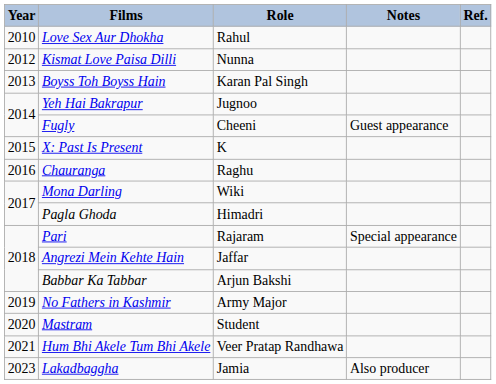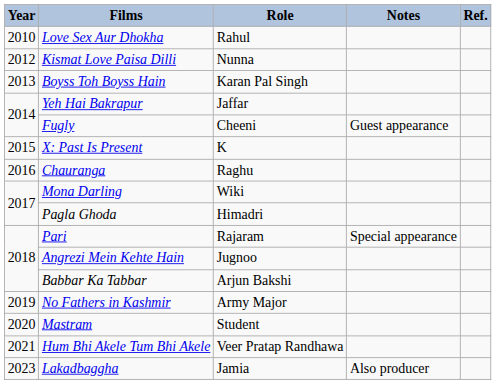 <table class="wikitable sortable" background: #f9f9f9;>
 <tr align="center">
 <th style="background:#B0C4DE;">Year</th>
 <th style="background:#B0C4DE;">Films</th>
 <th style="background:#B0C4DE;">Role</th>
 <th style="background:#B0C4DE;">Notes</th>
 <th style="background:#B0C4DE;">Ref.</th>
 </tr>
 <tr>
 <td>2010</td>
 <td><em><a href='#'>Love Sex Aur Dhokha</a></em></td>
 <td>Rahul</td>
 <td></td>
 <td></td>
 </tr>
 <tr>
 <td>2012</td>
 <td><em><a href='#'>Kismat Love Paisa Dilli</a></em></td>
 <td>Nunna</td>
 <td></td>
 <td></td>
 </tr>
 <tr>
 <td>2013</td>
 <td><em><a href='#'>Boyss Toh Boyss Hain</a></em></td>
 <td>Karan Pal Singh</td>
 <td></td>
 <td></td>
 </tr>
 <tr>
 <td rowspan="2">2014</td>
 <td><em><a href='#'>Yeh Hai Bakrapur</a></em></td>
-<td>Jugnoo</td>
+<td>Jaffar</td>
 <td></td>
 <td></td>
 </tr>
 <tr>
 <td><em><a href='#'>Fugly</a></em></td>
 <td>Cheeni</td>
 <td>Guest appearance</td>
 </tr>
 <tr>
 <td>2015</td>
 <td><em><a href='#'>X: Past Is Present</a></em></td>
 <td>K</td>
 <td></td>
 <td></td>
 </tr>
 <tr>
 <td>2016</td>
 <td><em><a href='#'>Chauranga</a></em></td>
 <td>Raghu</td>
 <td></td>
 <td></td>
 </tr>
 <tr>
 <td rowspan="2">2017</td>
 <td><em><a href='#'>Mona Darling</a></em></td>
 <td>Wiki</td>
 <td></td>
 <td></td>
 </tr>
 <tr>
 <td><em>Pagla Ghoda</em></td>
 <td>Himadri</td>
 <td></td>
 <td></td>
 </tr>
 <tr>
 <td rowspan="3">2018</td>
 <td><em><a href='#'>Pari</a></em></td>
 <td>Rajaram</td>
 <td>Special appearance</td>
 <td></td>
 </tr>
 <tr>
 <td><em><a href='#'>Angrezi Mein Kehte Hain</a></em></td>
-<td>Jaffar</td>
+<td>Jugnoo</td>
 <td></td>
 <td></td>
 </tr>
 <tr>
 <td><em>Babbar Ka Tabbar</em></td>
 <td>Arjun Bakshi</td>
 <td></td>
 <td></td>
 </tr>
 <tr>
 <td>2019</td>
 <td><em><a href='#'>No Fathers in Kashmir</a></em></td>
 <td>Army Major</td>
 <td></td>
 <td></td>
 </tr>
 <tr>
 <td>2020</td>
 <td><em><a href='#'>Mastram</a></em></td>
 <td>Student</td>
 <td></td>
 <td></td>
 </tr>
 <tr>
 <td>2021</td>
 <td><em><a href='#'>Hum Bhi Akele Tum Bhi Akele</a></em></td>
 <td>Veer Pratap Randhawa</td>
 <td></td>
 <td></td>
 </tr>
 <tr>
 <td>2023</td>
 <td><em><a href='#'>Lakadbaggha</a></em></td>
 <td>Jamia</td>
 <td>Also producer</td>
 <td></td>
 </tr>
 </table>
